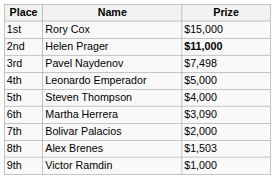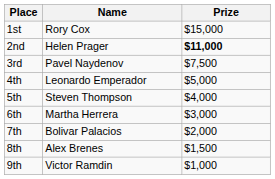 <table class="wikitable">
 <tr>
 <th width="50">Place</th>
 <th width="200">Name</th>
 <th width="125">Prize</th>
 </tr>
 <tr>
 <td>1st</td>
 <td> Rory Cox</td>
 <td>$15,000</td>
 </tr>
 <tr>
 <td>2nd</td>
 <td> Helen Prager</td>
 <td><strong>$11,000</strong></td>
 </tr>
 <tr>
 <td>3rd</td>
 <td> Pavel Naydenov</td>
-<td>$7,498</td>
+<td>$7,500</td>
 </tr>
 <tr>
 <td>4th</td>
 <td> Leonardo Emperador</td>
 <td>$5,000</td>
 </tr>
 <tr>
 <td>5th</td>
 <td> Steven Thompson</td>
 <td>$4,000</td>
 </tr>
 <tr>
 <td>6th</td>
 <td> Martha Herrera</td>
-<td>$3,090</td>
+<td>$3,000</td>
 </tr>
 <tr>
 <td>7th</td>
 <td> Bolivar Palacios</td>
 <td>$2,000</td>
 </tr>
 <tr>
 <td>8th</td>
 <td> Alex Brenes</td>
-<td>$1,503</td>
+<td>$1,500</td>
 </tr>
 <tr>
 <td>9th</td>
 <td> Victor Ramdin</td>
 <td>$1,000</td>
 </tr>
 </table>
